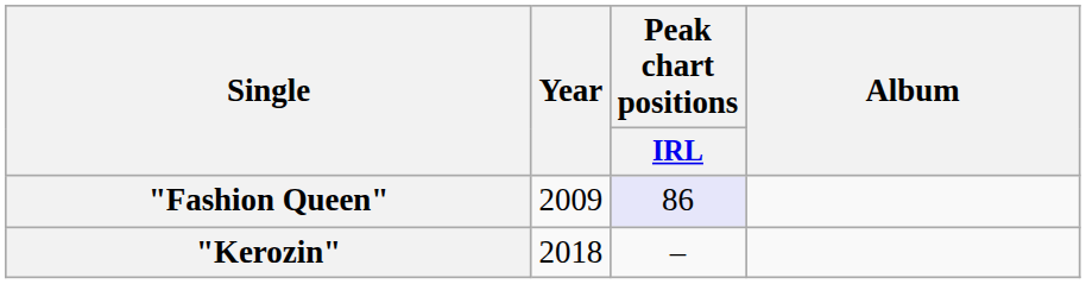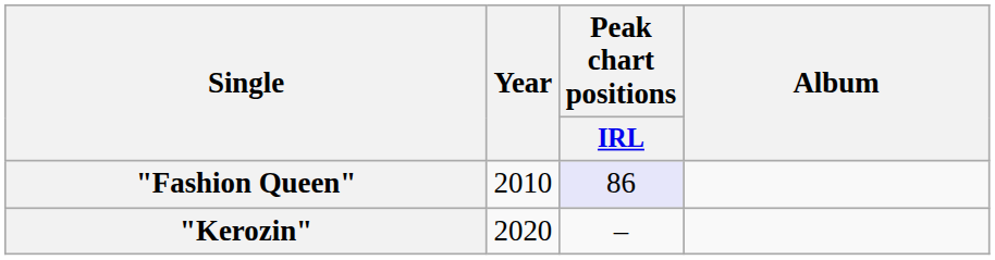 <table class="wikitable plainrowheaders" style="text-align:center;" border="1">
 <tr>
 <th scope="col" rowspan="2" style="width:16em;">Single</th>
 <th scope="col" rowspan="2">Year</th>
 <th scope="col" colspan="1">Peak chart positions</th>
 <th scope="col" rowspan="2" style="width:10em">Album</th>
 </tr>
 <tr>
 <th scope="col" style="width:3em;font-size:90%;"><a href='#'>IRL</a></th>
 </tr>
 <tr>
 <th scope="row">"Fashion Queen"</th>
-<td>2009</td>
+<td>2010</td>
 <td style="background: lavender;">86</td>
 </tr>
 <tr>
 <th scope="row">"Kerozin"</th>
-<td>2018</td>
+<td>2020</td>
 <td>–</td>
 <td></td>
 </tr>
 </table>
